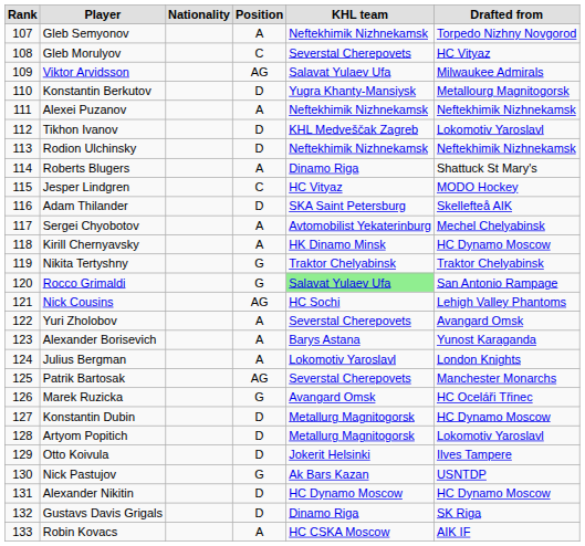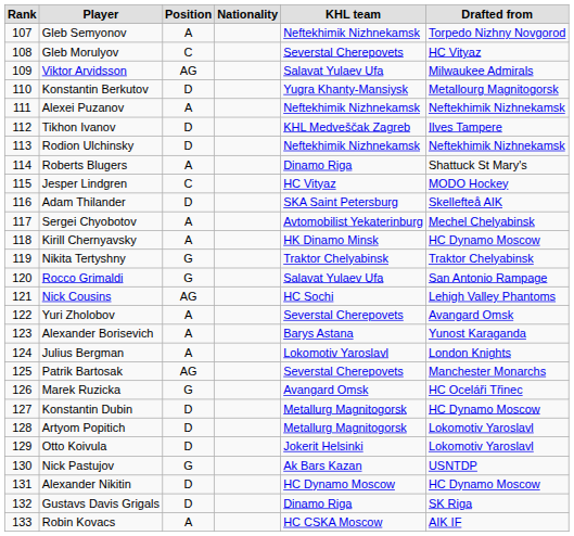 <table style="font-size: 95%; text-align: left;" class="wikitable alternance">
 <tr>
 <th scope="col" style="background: #e0e0e0;">Rank</th>
 <th scope="col" style="background: #e0e0e0;">Player</th>
+<th scope="col" style="background: #e0e0e0;">Position</th>
 <th scope="col" style="background: #e0e0e0;">Nationality</th>
-<th scope="col" style="background: #e0e0e0;">Position</th>
 <th scope="col" style="background: #e0e0e0;">KHL team</th>
 <th scope="col" style="background: #e0e0e0;">Drafted from</th>
 </tr>
 <tr>
 <td align="center">107</td>
 <td>Gleb Semyonov</td>
+<td align="center">A</td>
 <td></td>
-<td align="center">A</td>
 <td><a href='#'>Neftekhimik Nizhnekamsk</a></td>
 <td><a href='#'>Torpedo Nizhny Novgorod</a></td>
 </tr>
 <tr>
 <td align="center">108</td>
 <td>Gleb Morulyov</td>
+<td align="center">C</td>
 <td></td>
-<td align="center">C</td>
 <td><a href='#'>Severstal Cherepovets</a></td>
 <td><a href='#'>HC Vityaz</a></td>
 </tr>
 <tr>
 <td align="center">109</td>
 <td><a href='#'>Viktor Arvidsson</a></td>
+<td align="center">AG</td>
 <td></td>
-<td align="center">AG</td>
 <td><a href='#'>Salavat Yulaev Ufa</a></td>
 <td><a href='#'>Milwaukee Admirals</a></td>
 </tr>
 <tr>
 <td align="center">110</td>
 <td>Konstantin Berkutov</td>
+<td align="center">D</td>
 <td></td>
-<td align="center">D</td>
 <td><a href='#'>Yugra Khanty-Mansiysk</a></td>
 <td><a href='#'>Metallourg Magnitogorsk</a></td>
 </tr>
 <tr>
 <td align="center">111</td>
 <td>Alexei Puzanov</td>
+<td align="center">A</td>
 <td></td>
-<td align="center">A</td>
 <td><a href='#'>Neftekhimik Nizhnekamsk</a></td>
 <td><a href='#'>Neftekhimik Nizhnekamsk</a></td>
 </tr>
 <tr>
 <td align="center">112</td>
 <td>Tikhon Ivanov</td>
+<td align="center">D</td>
 <td></td>
-<td align="center">D</td>
 <td><a href='#'>KHL Medveščak Zagreb</a></td>
-<td><a href='#'>Lokomotiv Yaroslavl</a></td>
+<td><a href='#'>Ilves Tampere</a></td>
 </tr>
 <tr>
 <td align="center">113</td>
 <td>Rodion Ulchinsky</td>
+<td align="center">D</td>
 <td></td>
-<td align="center">D</td>
 <td><a href='#'>Neftekhimik Nizhnekamsk</a></td>
 <td><a href='#'>Neftekhimik Nizhnekamsk</a></td>
 </tr>
 <tr>
 <td align="center">114</td>
 <td>Roberts Blugers</td>
+<td align="center">A</td>
 <td></td>
-<td align="center">A</td>
 <td><a href='#'>Dinamo Riga</a></td>
 <td>Shattuck St Mary's</td>
 </tr>
 <tr>
 <td align="center">115</td>
 <td>Jesper Lindgren</td>
+<td align="center">C</td>
 <td></td>
-<td align="center">C</td>
 <td><a href='#'>HC Vityaz</a></td>
 <td><a href='#'>MODO Hockey</a></td>
 </tr>
 <tr>
 <td align="center">116</td>
 <td>Adam Thilander</td>
+<td align="center">D</td>
 <td></td>
-<td align="center">D</td>
 <td><a href='#'>SKA Saint Petersburg</a></td>
 <td><a href='#'>Skellefteå AIK</a></td>
 </tr>
 <tr>
 <td align="center">117</td>
 <td>Sergei Chyobotov</td>
+<td align="center">A</td>
 <td></td>
-<td align="center">A</td>
 <td><a href='#'>Avtomobilist Yekaterinburg</a></td>
 <td><a href='#'>Mechel Chelyabinsk</a></td>
 </tr>
 <tr>
 <td align="center">118</td>
 <td>Kirill Chernyavsky</td>
+<td align="center">A</td>
 <td></td>
-<td align="center">A</td>
 <td><a href='#'>HK Dinamo Minsk</a></td>
 <td><a href='#'>HC Dynamo Moscow</a></td>
 </tr>
 <tr>
 <td align="center">119</td>
 <td>Nikita Tertyshny</td>
+<td align="center">G</td>
 <td></td>
-<td align="center">G</td>
 <td><a href='#'>Traktor Chelyabinsk</a></td>
 <td><a href='#'>Traktor Chelyabinsk</a></td>
 </tr>
 <tr>
 <td align="center">120</td>
 <td><a href='#'>Rocco Grimaldi</a></td>
+<td align="center">G</td>
 <td></td>
-<td align="center">G</td>
-<td style="background: lightgreen;"><a href='#'>Salavat Yulaev Ufa</a></td>
+<td><a href='#'>Salavat Yulaev Ufa</a></td>
 <td><a href='#'>San Antonio Rampage</a></td>
 </tr>
 <tr>
 <td align="center">121</td>
 <td><a href='#'>Nick Cousins</a></td>
+<td align="center">AG</td>
 <td></td>
-<td align="center">AG</td>
 <td><a href='#'>HC Sochi</a></td>
 <td><a href='#'>Lehigh Valley Phantoms</a></td>
 </tr>
 <tr>
 <td align="center">122</td>
 <td>Yuri Zholobov</td>
+<td align="center">A</td>
 <td></td>
-<td align="center">A</td>
 <td><a href='#'>Severstal Cherepovets</a></td>
 <td><a href='#'>Avangard Omsk</a></td>
 </tr>
 <tr>
 <td align="center">123</td>
 <td>Alexander Borisevich</td>
+<td align="center">A</td>
 <td></td>
-<td align="center">A</td>
 <td><a href='#'>Barys Astana</a></td>
 <td><a href='#'>Yunost Karaganda</a></td>
 </tr>
 <tr>
 <td align="center">124</td>
 <td>Julius Bergman</td>
+<td align="center">A</td>
 <td></td>
-<td align="center">A</td>
 <td><a href='#'>Lokomotiv Yaroslavl</a></td>
 <td><a href='#'>London Knights</a></td>
 </tr>
 <tr>
 <td align="center">125</td>
 <td>Patrik Bartosak</td>
+<td align="center">AG</td>
 <td></td>
-<td align="center">AG</td>
 <td><a href='#'>Severstal Cherepovets</a></td>
 <td><a href='#'>Manchester Monarchs</a></td>
 </tr>
 <tr>
 <td align="center">126</td>
 <td>Marek Ruzicka</td>
+<td align="center">G</td>
 <td></td>
-<td align="center">G</td>
 <td><a href='#'>Avangard Omsk</a></td>
 <td><a href='#'>HC Oceláři Třinec</a></td>
 </tr>
 <tr>
 <td align="center">127</td>
 <td>Konstantin Dubin</td>
+<td align="center">D</td>
 <td></td>
-<td align="center">D</td>
 <td><a href='#'>Metallurg Magnitogorsk</a></td>
 <td><a href='#'>HC Dynamo Moscow</a></td>
 </tr>
 <tr>
 <td align="center">128</td>
 <td>Artyom Popitich</td>
+<td align="center">D</td>
 <td></td>
-<td align="center">D</td>
 <td><a href='#'>Metallurg Magnitogorsk</a></td>
 <td><a href='#'>Lokomotiv Yaroslavl</a></td>
 </tr>
 <tr>
 <td align="center">129</td>
 <td>Otto Koivula</td>
+<td align="center">D</td>
 <td></td>
-<td align="center">D</td>
 <td><a href='#'>Jokerit Helsinki</a></td>
-<td><a href='#'>Ilves Tampere</a></td>
+<td><a href='#'>Lokomotiv Yaroslavl</a></td>
 </tr>
 <tr>
 <td align="center">130</td>
 <td>Nick Pastujov</td>
+<td align="center">G</td>
 <td></td>
-<td align="center">G</td>
 <td><a href='#'>Ak Bars Kazan</a></td>
 <td><a href='#'>USNTDP</a></td>
 </tr>
 <tr>
 <td align="center">131</td>
 <td>Alexander Nikitin</td>
+<td align="center">D</td>
 <td></td>
-<td align="center">D</td>
 <td><a href='#'>HC Dynamo Moscow</a></td>
 <td><a href='#'>HC Dynamo Moscow</a></td>
 </tr>
 <tr>
 <td align="center">132</td>
 <td>Gustavs Davis Grigals</td>
+<td align="center">D</td>
 <td></td>
-<td align="center">D</td>
 <td><a href='#'>Dinamo Riga</a></td>
 <td><a href='#'>SK Riga</a></td>
 </tr>
 <tr>
 <td align="center">133</td>
 <td>Robin Kovacs</td>
+<td align="center">A</td>
 <td></td>
-<td align="center">A</td>
 <td><a href='#'>HC CSKA Moscow</a></td>
 <td><a href='#'>AIK IF</a></td>
 </tr>
 </table>
